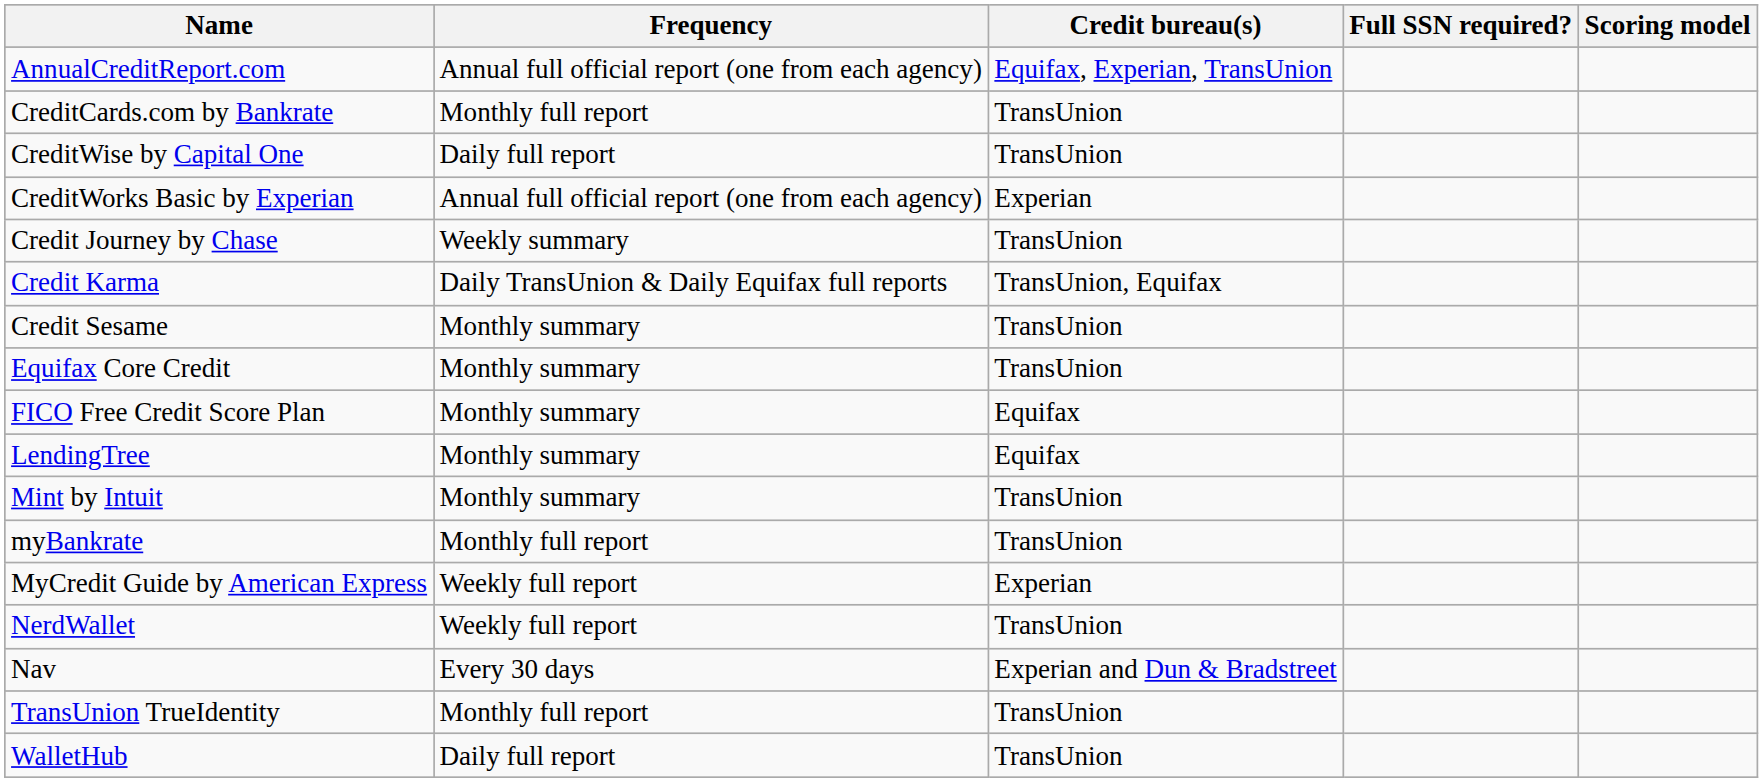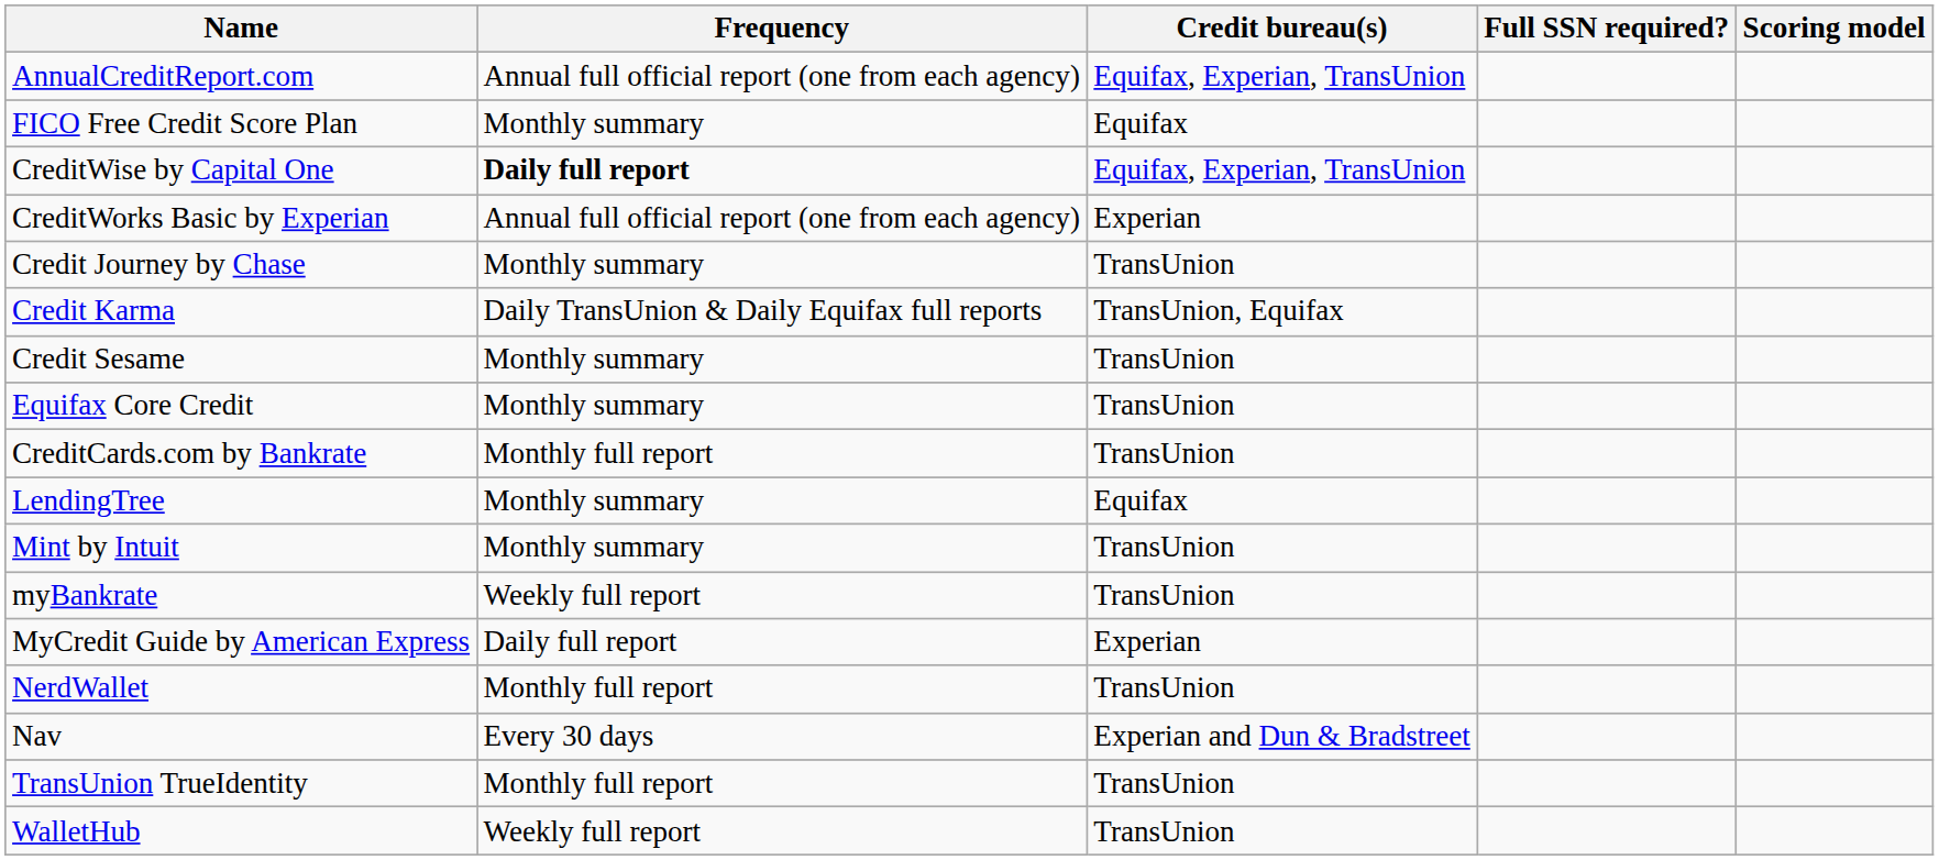 <table class="wikitable sortable">
 <tr>
 <th>Name</th>
 <th>Frequency</th>
 <th>Credit bureau(s)</th>
 <th>Full SSN required?</th>
 <th>Scoring model</th>
 </tr>
 <tr>
 <td><a href='#'>AnnualCreditReport.com</a></td>
 <td>Annual full official report (one from each agency)</td>
 <td><a href='#'>Equifax</a>, <a href='#'>Experian</a>, <a href='#'>TransUnion</a></td>
 <td></td>
 <td></td>
 </tr>
 <tr>
-<td>CreditCards.com by <a href='#'>Bankrate</a></td>
-<td>Monthly full report</td>
-<td>TransUnion</td>
+<td><a href='#'>FICO</a> Free Credit Score Plan</td>
+<td>Monthly summary</td>
+<td>Equifax</td>
 <td></td>
 <td></td>
 </tr>
 <tr>
 <td>CreditWise by <a href='#'>Capital One</a></td>
-<td>Daily full report</td>
-<td>TransUnion</td>
+<td><strong>Daily full report</strong></td>
+<td><a href='#'>Equifax</a>, <a href='#'>Experian</a>, <a href='#'>TransUnion</a></td>
 <td></td>
 <td></td>
 </tr>
 <tr>
 <td>CreditWorks Basic by <a href='#'>Experian</a></td>
 <td>Annual full official report (one from each agency)</td>
 <td>Experian</td>
 <td></td>
 <td></td>
 </tr>
 <tr>
 <td>Credit Journey by <a href='#'>Chase</a></td>
-<td>Weekly summary</td>
+<td>Monthly summary</td>
 <td>TransUnion</td>
 <td></td>
 <td></td>
 </tr>
 <tr>
 <td><a href='#'>Credit Karma</a></td>
 <td>Daily TransUnion & Daily Equifax full reports</td>
 <td>TransUnion, Equifax</td>
 <td></td>
 <td></td>
 </tr>
 <tr>
 <td>Credit Sesame</td>
 <td>Monthly summary</td>
 <td>TransUnion</td>
 <td></td>
 <td></td>
 </tr>
 <tr>
 <td><a href='#'>Equifax</a> Core Credit</td>
 <td>Monthly summary</td>
 <td>TransUnion</td>
 <td></td>
 <td></td>
 </tr>
 <tr>
-<td><a href='#'>FICO</a> Free Credit Score Plan</td>
-<td>Monthly summary</td>
-<td>Equifax</td>
+<td>CreditCards.com by <a href='#'>Bankrate</a></td>
+<td>Monthly full report</td>
+<td>TransUnion</td>
 <td></td>
 <td></td>
 </tr>
 <tr>
 <td><a href='#'>LendingTree</a></td>
 <td>Monthly summary</td>
 <td>Equifax</td>
 <td></td>
 <td></td>
 </tr>
 <tr>
 <td><a href='#'>Mint</a> by <a href='#'>Intuit</a></td>
 <td>Monthly summary</td>
 <td>TransUnion</td>
 <td></td>
 <td></td>
 </tr>
 <tr>
 <td>my<a href='#'>Bankrate</a></td>
-<td>Monthly full report</td>
+<td>Weekly full report</td>
 <td>TransUnion</td>
 <td></td>
 <td></td>
 </tr>
 <tr>
 <td>MyCredit Guide by <a href='#'>American Express</a></td>
-<td>Weekly full report</td>
+<td>Daily full report</td>
 <td>Experian</td>
 <td></td>
 <td></td>
 </tr>
 <tr>
 <td><a href='#'>NerdWallet</a></td>
-<td>Weekly full report</td>
+<td>Monthly full report</td>
 <td>TransUnion</td>
 <td></td>
 <td></td>
 </tr>
 <tr>
 <td>Nav</td>
 <td>Every 30 days</td>
 <td>Experian and <a href='#'>Dun & Bradstreet</a></td>
 <td></td>
 <td></td>
 </tr>
 <tr>
 <td><a href='#'>TransUnion</a> TrueIdentity</td>
 <td>Monthly full report</td>
 <td>TransUnion</td>
 <td></td>
 <td></td>
 </tr>
 <tr>
 <td><a href='#'>WalletHub</a></td>
-<td>Daily full report</td>
+<td>Weekly full report</td>
 <td>TransUnion</td>
 <td></td>
 <td></td>
 </tr>
 </table>
